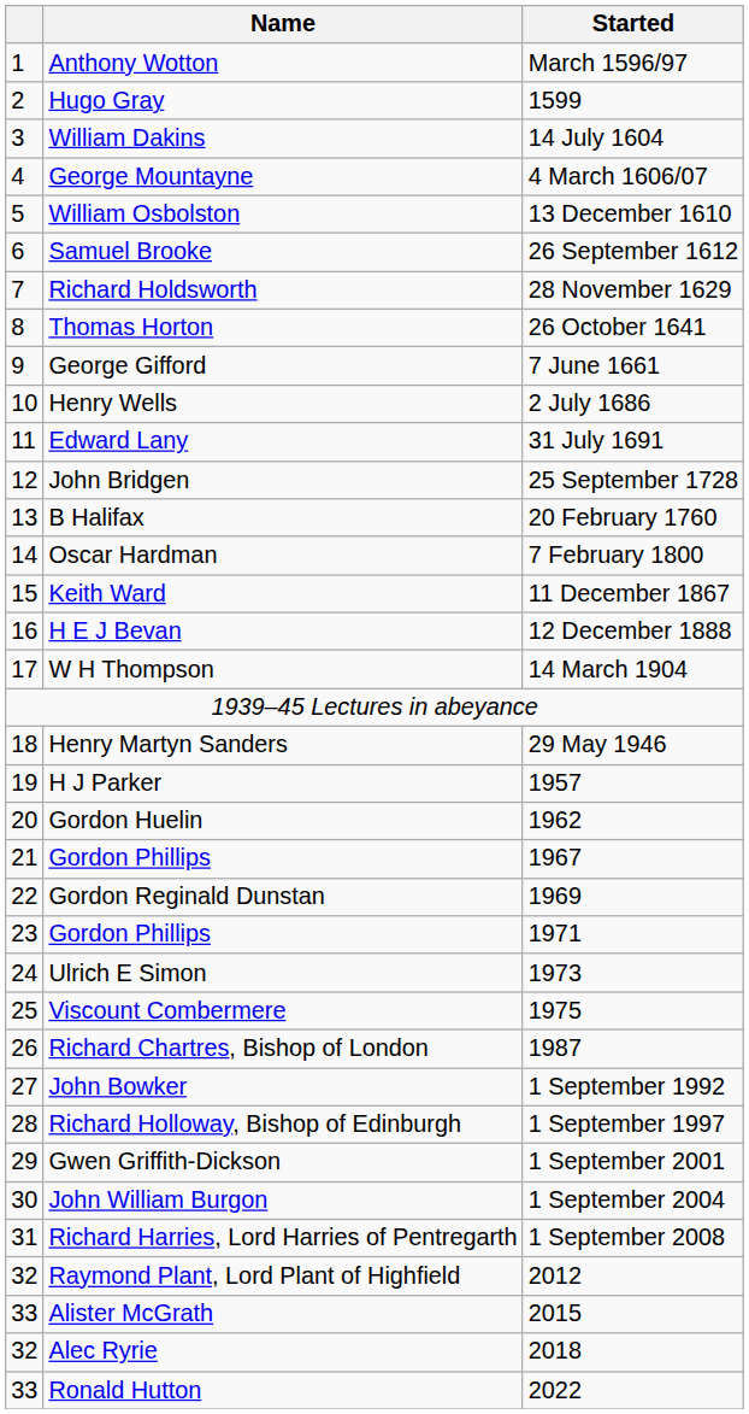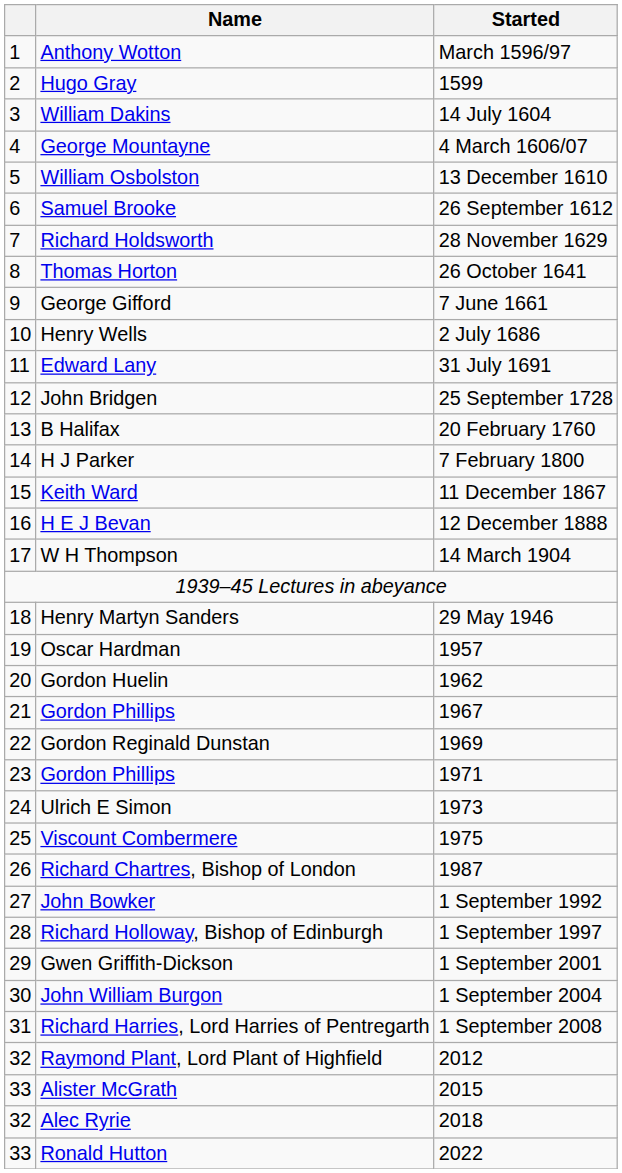 <table class = "wikitable">
 <tr>
 <th></th>
 <th>Name</th>
 <th>Started</th>
 </tr>
 <tr>
 <td>1</td>
 <td><a href='#'>Anthony Wotton</a></td>
 <td>March 1596/97</td>
 </tr>
 <tr>
 <td>2</td>
 <td><a href='#'>Hugo Gray</a></td>
 <td>1599</td>
 </tr>
 <tr>
 <td>3</td>
 <td><a href='#'>William Dakins</a></td>
 <td>14 July 1604</td>
 </tr>
 <tr>
 <td>4</td>
 <td><a href='#'>George Mountayne</a></td>
 <td>4 March 1606/07</td>
 </tr>
 <tr>
 <td>5</td>
 <td><a href='#'>William Osbolston</a></td>
 <td>13 December 1610</td>
 </tr>
 <tr>
 <td>6</td>
 <td><a href='#'>Samuel Brooke</a></td>
 <td>26 September 1612</td>
 </tr>
 <tr>
 <td>7</td>
 <td><a href='#'>Richard Holdsworth</a></td>
 <td>28 November 1629</td>
 </tr>
 <tr>
 <td>8</td>
 <td><a href='#'>Thomas Horton</a></td>
 <td>26 October 1641</td>
 </tr>
 <tr>
 <td>9</td>
 <td>George Gifford</td>
 <td>7 June 1661</td>
 </tr>
 <tr>
 <td>10</td>
 <td>Henry Wells</td>
 <td>2 July 1686</td>
 </tr>
 <tr>
 <td>11</td>
 <td><a href='#'>Edward Lany</a></td>
 <td>31 July 1691</td>
 </tr>
 <tr>
 <td>12</td>
 <td>John Bridgen</td>
 <td>25 September 1728</td>
 </tr>
 <tr>
 <td>13</td>
 <td>B Halifax</td>
 <td>20 February 1760</td>
 </tr>
 <tr>
 <td>14</td>
-<td>Oscar Hardman</td>
+<td>H J Parker</td>
 <td>7 February 1800</td>
 </tr>
 <tr>
 <td>15</td>
 <td><a href='#'>Keith Ward</a></td>
 <td>11 December 1867</td>
 </tr>
 <tr>
 <td>16</td>
 <td><a href='#'>H E J Bevan</a></td>
 <td>12 December 1888</td>
 </tr>
 <tr>
 <td>17</td>
 <td>W H Thompson</td>
 <td>14 March 1904</td>
 </tr>
 <tr>
 <td colspan = 3 style="text-align:center;"><em>1939–45 Lectures in abeyance</em></td>
 </tr>
 <tr>
 <td>18</td>
 <td>Henry Martyn Sanders</td>
 <td>29 May 1946</td>
 </tr>
 <tr>
 <td>19</td>
-<td>H J Parker</td>
+<td>Oscar Hardman</td>
 <td>1957</td>
 </tr>
 <tr>
 <td>20</td>
 <td>Gordon Huelin</td>
 <td>1962</td>
 </tr>
 <tr>
 <td>21</td>
 <td><a href='#'>Gordon Phillips</a></td>
 <td>1967</td>
 </tr>
 <tr>
 <td>22</td>
 <td>Gordon Reginald Dunstan</td>
 <td>1969</td>
 </tr>
 <tr>
 <td>23</td>
 <td><a href='#'>Gordon Phillips</a></td>
 <td>1971</td>
 </tr>
 <tr>
 <td>24</td>
 <td>Ulrich E Simon</td>
 <td>1973</td>
 </tr>
 <tr>
 <td>25</td>
 <td><a href='#'>Viscount Combermere</a></td>
 <td>1975</td>
 </tr>
 <tr>
 <td>26</td>
 <td><a href='#'>Richard Chartres</a>, Bishop of London</td>
 <td>1987</td>
 </tr>
 <tr>
 <td>27</td>
 <td><a href='#'>John Bowker</a></td>
 <td>1 September 1992</td>
 </tr>
 <tr>
 <td>28</td>
 <td><a href='#'>Richard Holloway</a>, Bishop of Edinburgh</td>
 <td>1 September 1997</td>
 </tr>
 <tr>
 <td>29</td>
 <td>Gwen Griffith-Dickson</td>
 <td>1 September 2001</td>
 </tr>
 <tr>
 <td>30</td>
 <td><a href='#'>John William Burgon</a></td>
 <td>1 September 2004</td>
 </tr>
 <tr>
 <td>31</td>
 <td><a href='#'>Richard Harries</a>, Lord Harries of Pentregarth</td>
 <td>1 September 2008</td>
 </tr>
 <tr>
 <td>32</td>
 <td><a href='#'>Raymond Plant</a>, Lord Plant of Highfield</td>
 <td>2012</td>
 </tr>
 <tr>
 <td>33</td>
 <td><a href='#'>Alister McGrath</a></td>
 <td>2015</td>
 </tr>
 <tr>
 <td>32</td>
 <td><a href='#'>Alec Ryrie</a></td>
 <td>2018</td>
 </tr>
 <tr>
 <td>33</td>
 <td><a href='#'>Ronald Hutton</a></td>
 <td>2022</td>
 </tr>
 </table>
